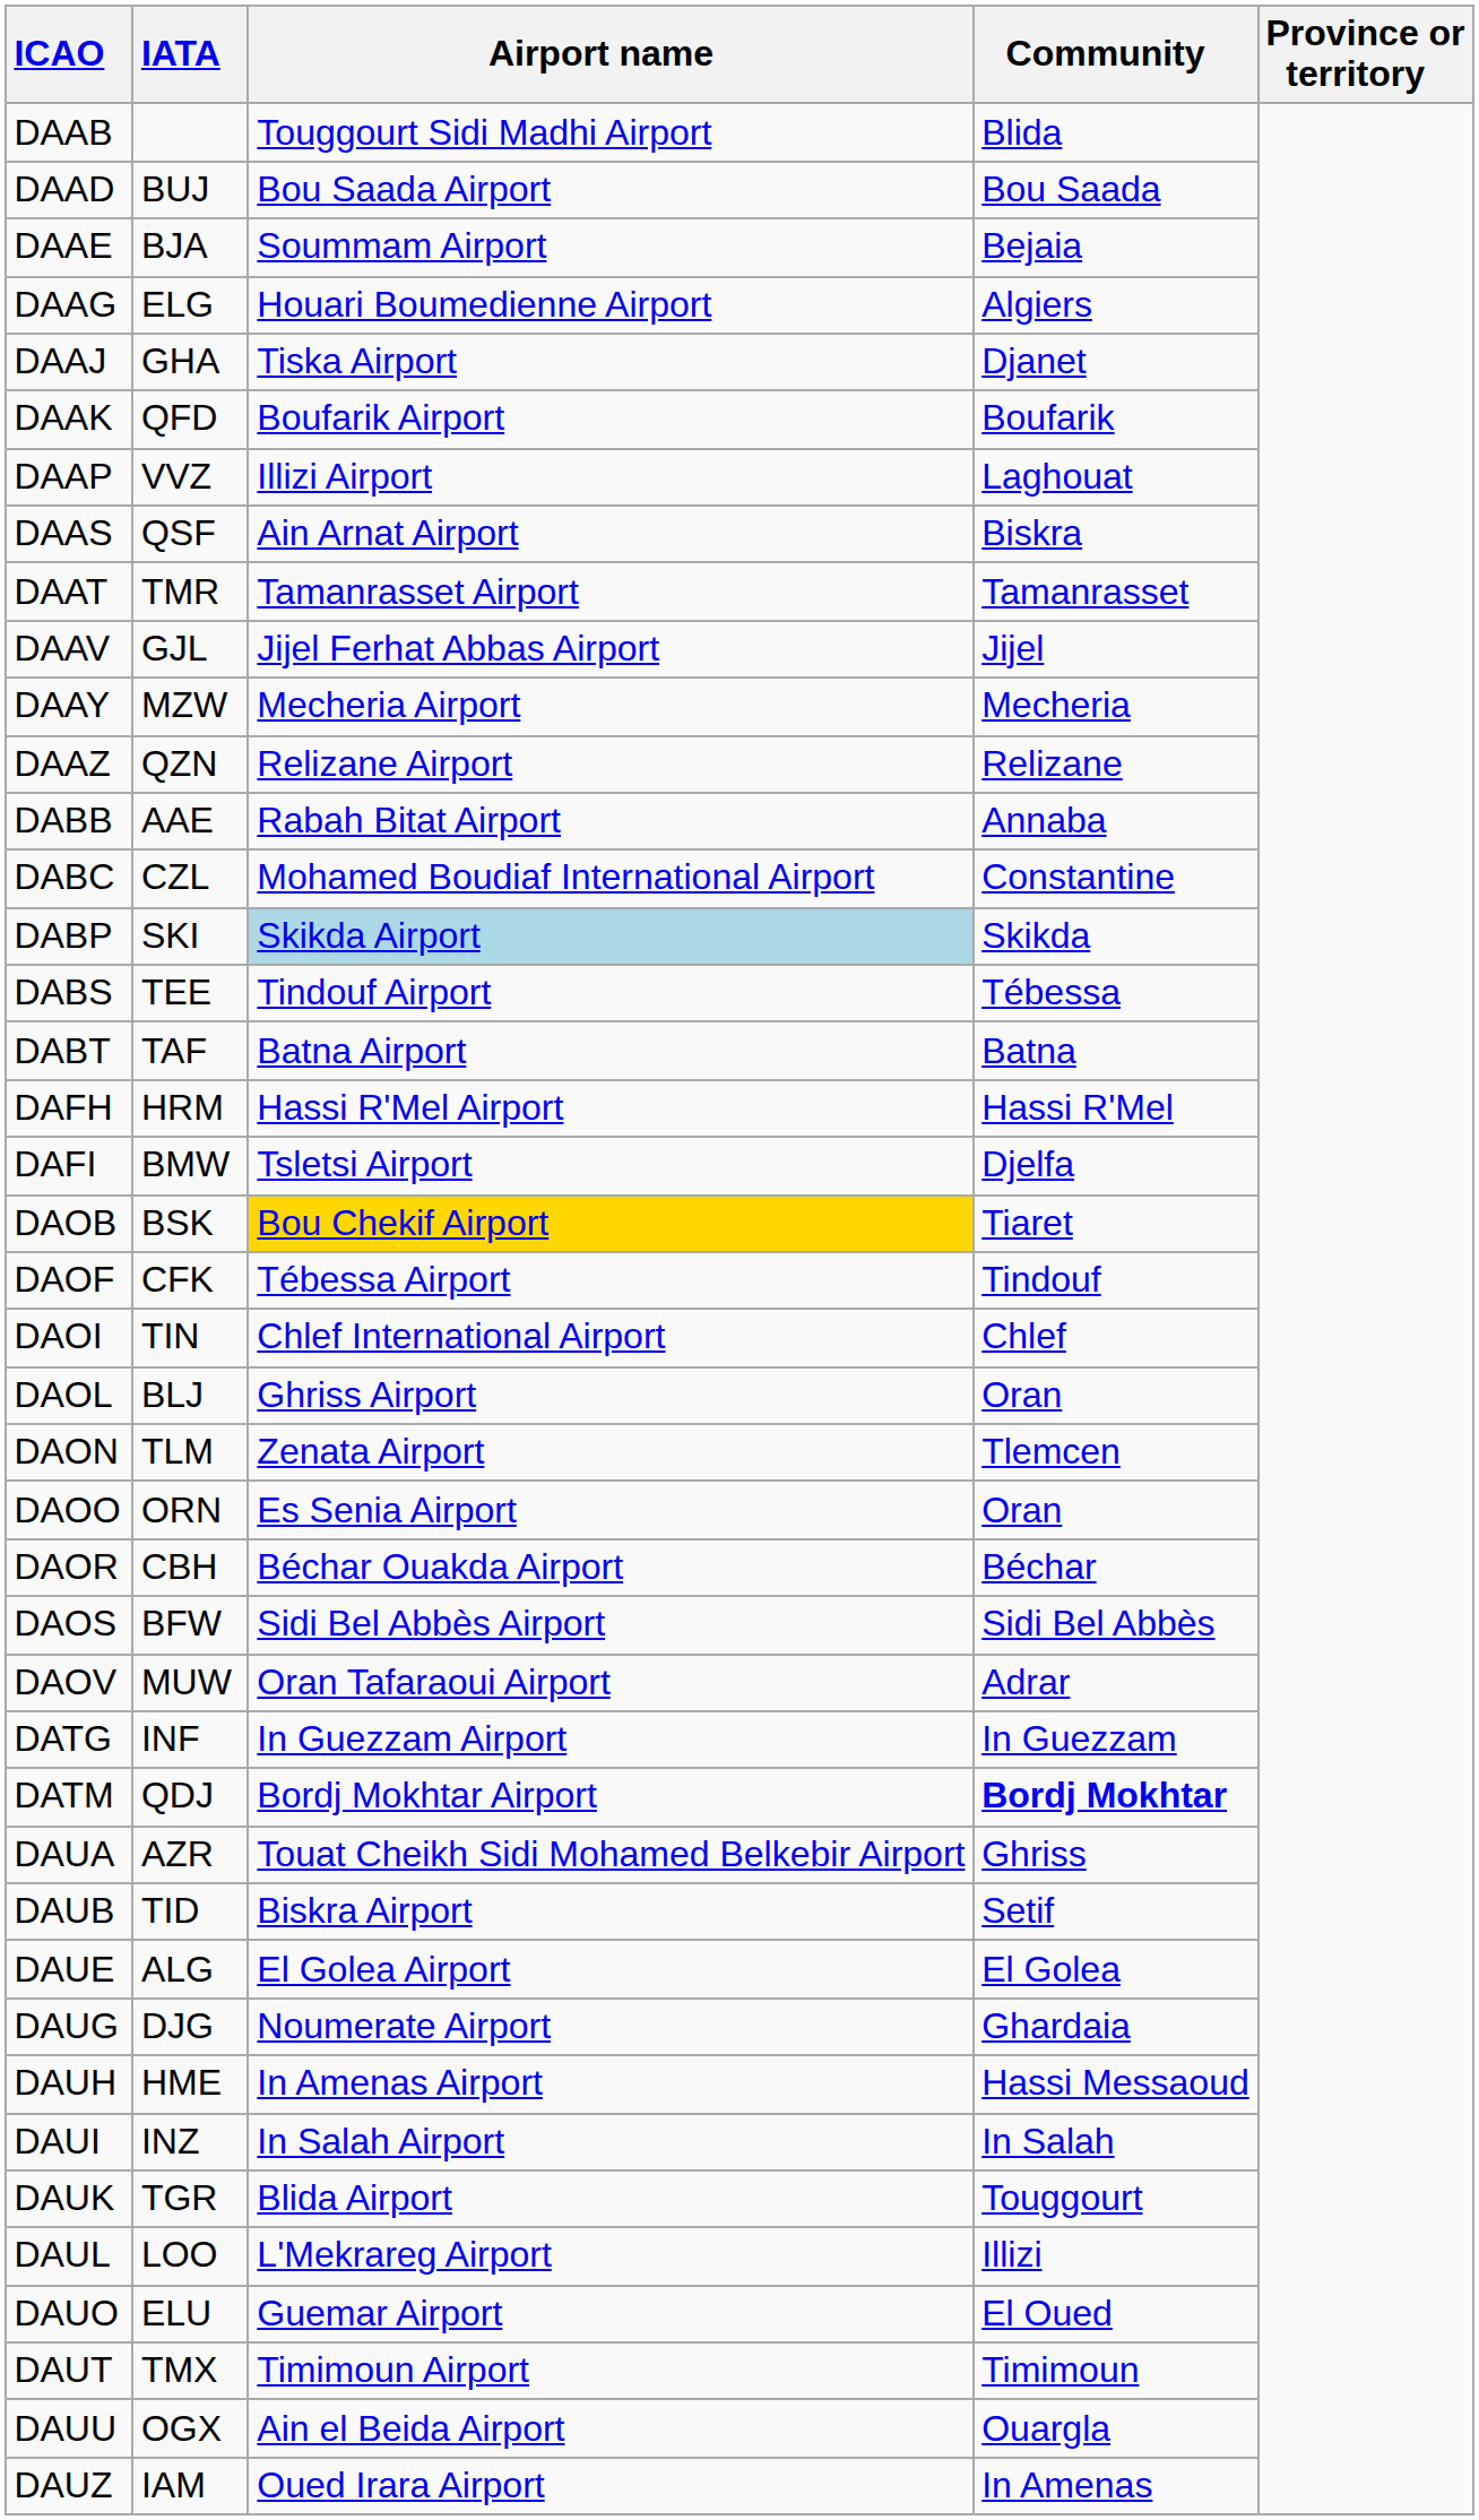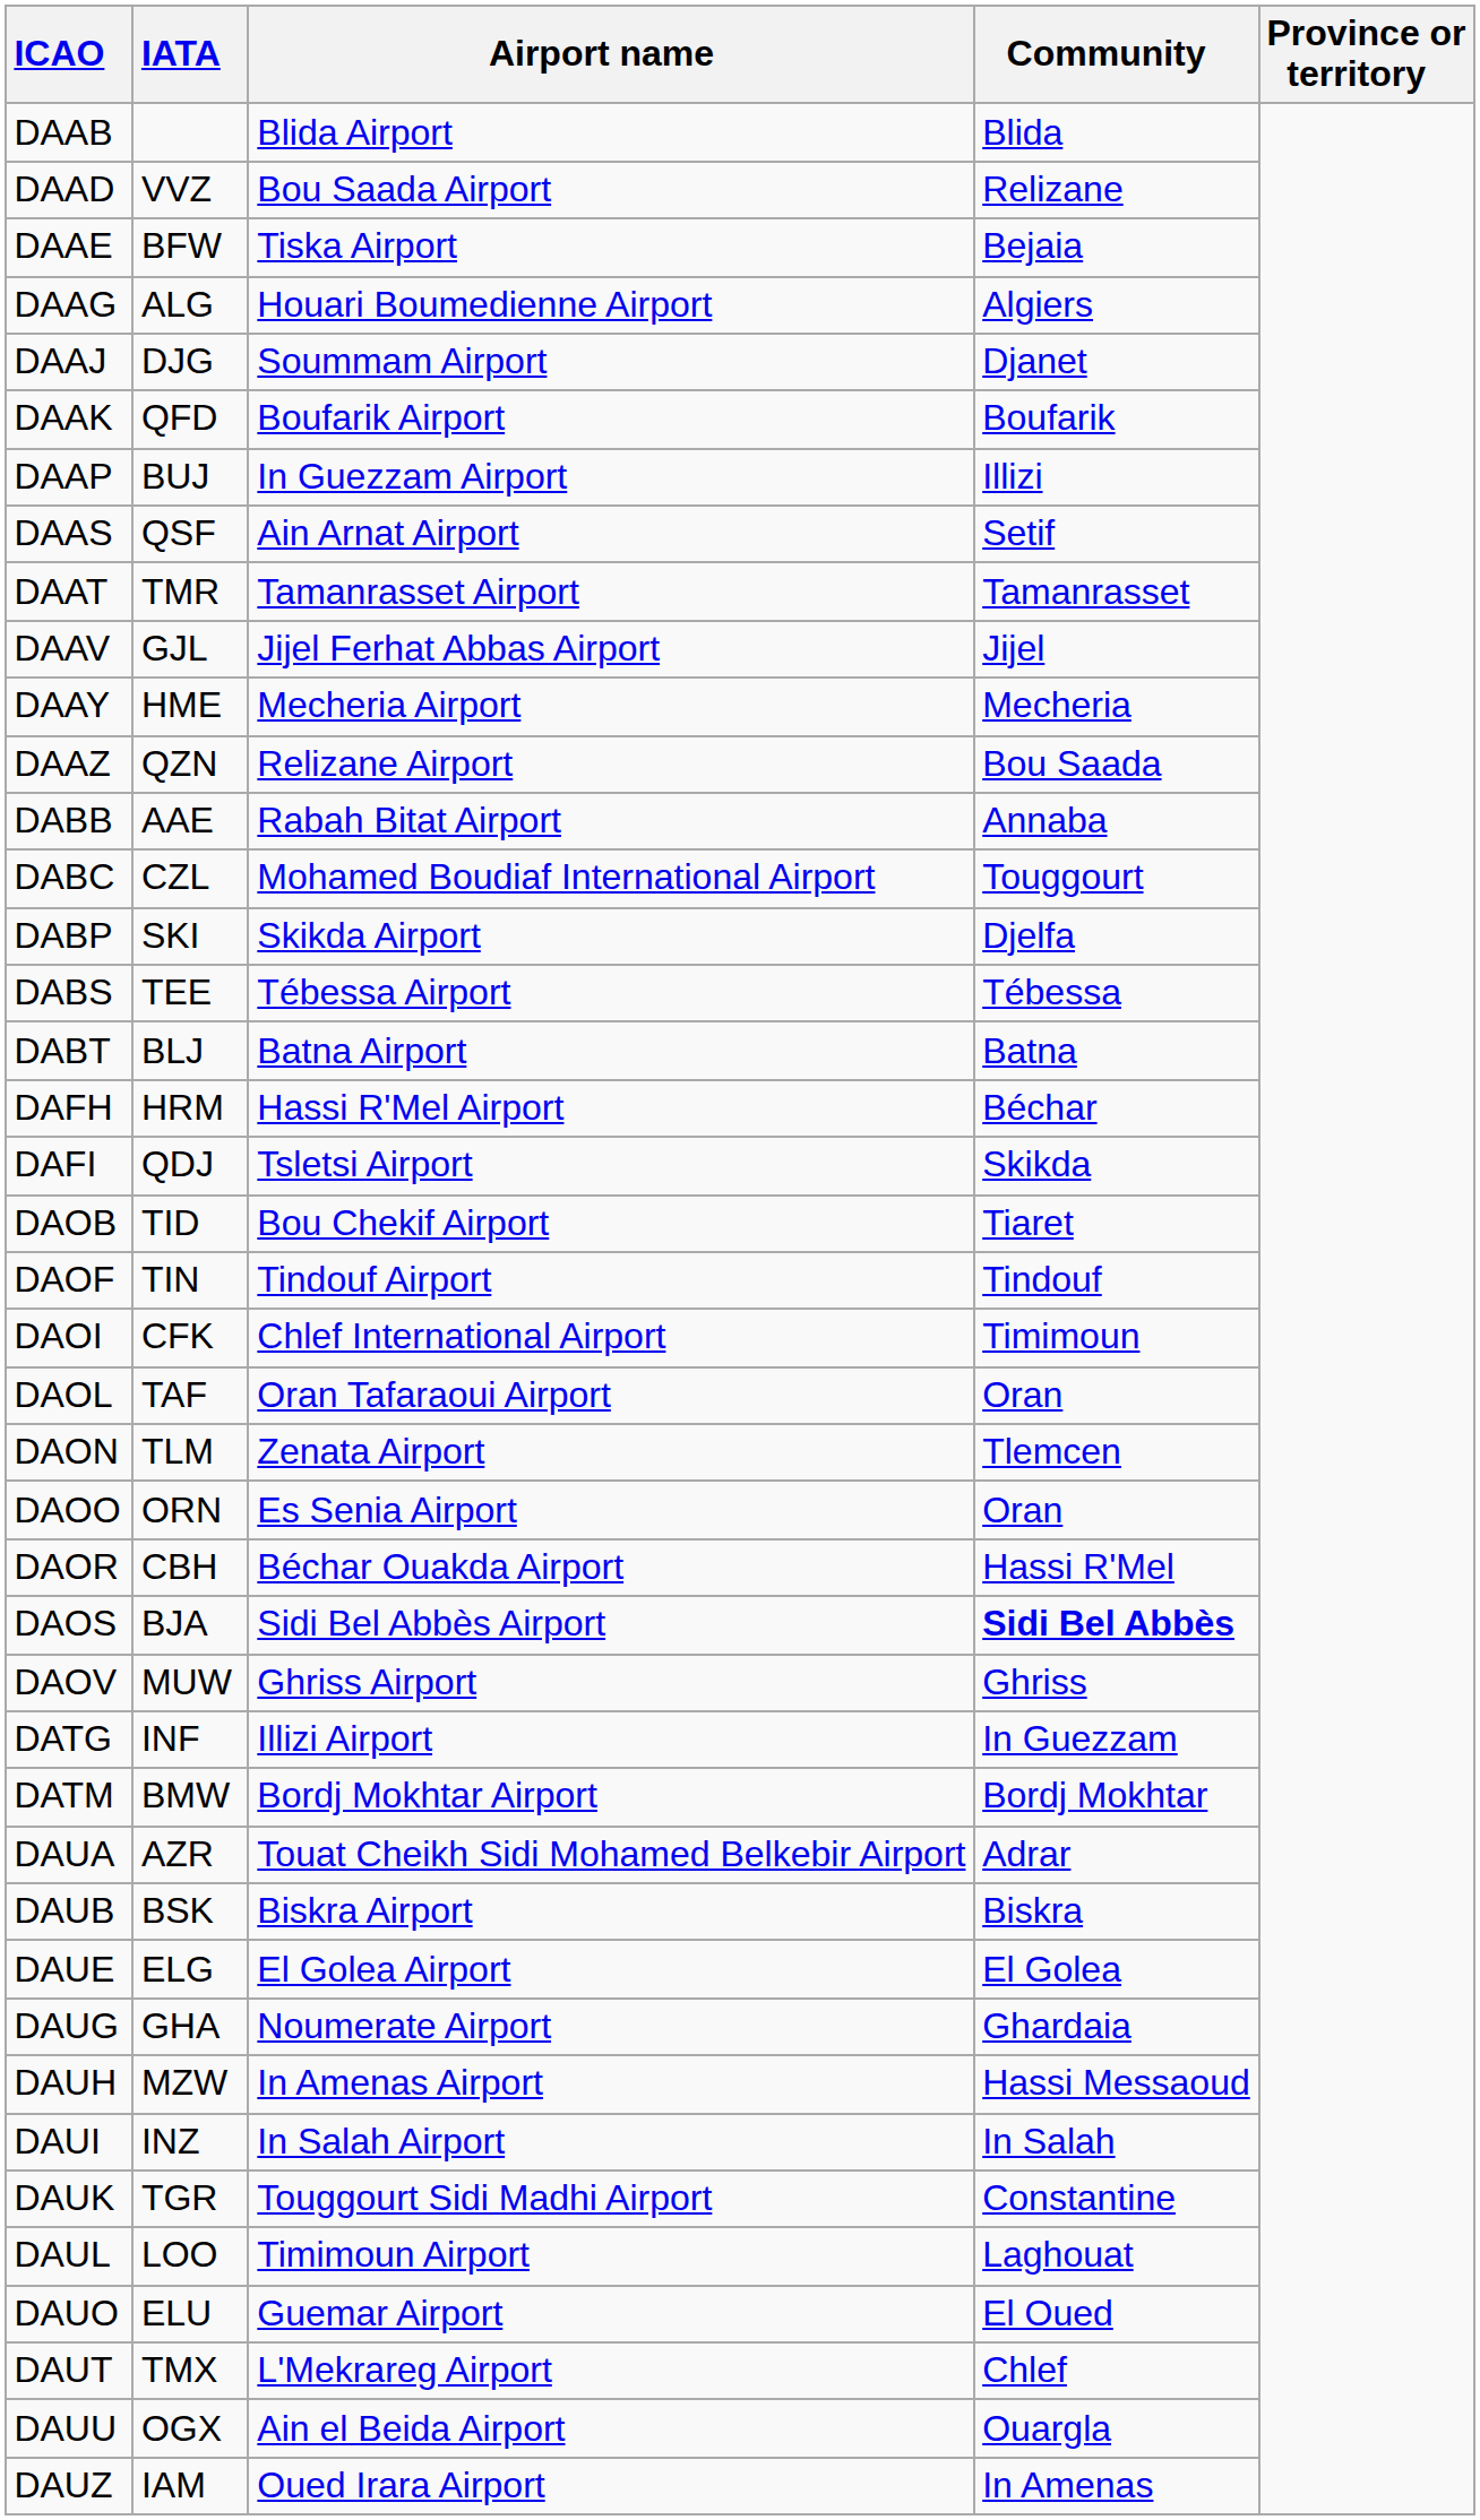 <table class="wikitable" style="width:auto;">
 <tr>
 <th width="*"><a href='#'>ICAO</a>  </th>
 <th width="*"><a href='#'>IATA</a>  </th>
 <th width="*">Airport name  </th>
 <th width="*">Community  </th>
 <th width="*">Province or<br>territory  </th>
 </tr>
 <tr>
 <td>DAAB</td>
 <td></td>
-<td><a href='#'>Touggourt Sidi Madhi Airport</a></td>
+<td><a href='#'>Blida Airport</a></td>
 <td><a href='#'>Blida</a></td>
 </tr>
 <tr>
 <td>DAAD</td>
-<td>BUJ</td>
+<td>VVZ</td>
 <td><a href='#'>Bou Saada Airport</a></td>
-<td><a href='#'>Bou Saada</a></td>
+<td><a href='#'>Relizane</a></td>
 </tr>
 <tr>
 <td>DAAE</td>
-<td>BJA</td>
-<td><a href='#'>Soummam Airport</a></td>
+<td>BFW</td>
+<td><a href='#'>Tiska Airport</a></td>
 <td><a href='#'>Bejaia</a></td>
 </tr>
 <tr>
 <td>DAAG</td>
-<td>ELG</td>
+<td>ALG</td>
 <td><a href='#'>Houari Boumedienne Airport</a></td>
 <td><a href='#'>Algiers</a></td>
 </tr>
 <tr>
 <td>DAAJ</td>
-<td>GHA</td>
-<td><a href='#'>Tiska Airport</a></td>
+<td>DJG</td>
+<td><a href='#'>Soummam Airport</a></td>
 <td><a href='#'>Djanet</a></td>
 </tr>
 <tr>
 <td>DAAK</td>
 <td>QFD</td>
 <td><a href='#'>Boufarik Airport</a></td>
 <td><a href='#'>Boufarik</a></td>
 </tr>
 <tr>
 <td>DAAP</td>
-<td>VVZ</td>
-<td><a href='#'>Illizi Airport</a></td>
-<td><a href='#'>Laghouat</a></td>
+<td>BUJ</td>
+<td><a href='#'>In Guezzam Airport</a></td>
+<td><a href='#'>Illizi</a></td>
 </tr>
 <tr>
 <td>DAAS</td>
 <td>QSF</td>
 <td><a href='#'>Ain Arnat Airport</a></td>
-<td><a href='#'>Biskra</a></td>
+<td><a href='#'>Setif</a></td>
 </tr>
 <tr>
 <td>DAAT</td>
 <td>TMR</td>
 <td><a href='#'>Tamanrasset Airport</a></td>
 <td><a href='#'>Tamanrasset</a></td>
 </tr>
 <tr>
 <td>DAAV</td>
 <td>GJL</td>
 <td><a href='#'>Jijel Ferhat Abbas Airport</a></td>
 <td><a href='#'>Jijel</a></td>
 </tr>
 <tr>
 <td>DAAY</td>
-<td>MZW</td>
+<td>HME</td>
 <td><a href='#'>Mecheria Airport</a></td>
 <td><a href='#'>Mecheria</a></td>
 </tr>
 <tr>
 <td>DAAZ</td>
 <td>QZN</td>
 <td><a href='#'>Relizane Airport</a></td>
-<td><a href='#'>Relizane</a></td>
+<td><a href='#'>Bou Saada</a></td>
 </tr>
 <tr>
 <td>DABB</td>
 <td>AAE</td>
 <td><a href='#'>Rabah Bitat Airport</a></td>
 <td><a href='#'>Annaba</a></td>
 </tr>
 <tr>
 <td>DABC</td>
 <td>CZL</td>
 <td><a href='#'>Mohamed Boudiaf International Airport</a></td>
-<td><a href='#'>Constantine</a></td>
+<td><a href='#'>Touggourt</a></td>
 </tr>
 <tr>
 <td>DABP</td>
 <td>SKI</td>
-<td style="background: lightblue;"><a href='#'>Skikda Airport</a></td>
-<td><a href='#'>Skikda</a></td>
+<td><a href='#'>Skikda Airport</a></td>
+<td><a href='#'>Djelfa</a></td>
 </tr>
 <tr>
 <td>DABS</td>
 <td>TEE</td>
-<td><a href='#'>Tindouf Airport</a></td>
+<td><a href='#'>Tébessa Airport</a></td>
 <td><a href='#'>Tébessa</a></td>
 </tr>
 <tr>
 <td>DABT</td>
-<td>TAF</td>
+<td>BLJ</td>
 <td><a href='#'>Batna Airport</a></td>
 <td><a href='#'>Batna</a></td>
 </tr>
 <tr>
 <td>DAFH</td>
 <td>HRM</td>
 <td><a href='#'>Hassi R'Mel Airport</a></td>
-<td><a href='#'>Hassi R'Mel</a></td>
+<td><a href='#'>Béchar</a></td>
 </tr>
 <tr>
 <td>DAFI</td>
-<td>BMW</td>
+<td>QDJ</td>
 <td><a href='#'>Tsletsi Airport</a></td>
-<td><a href='#'>Djelfa</a></td>
+<td><a href='#'>Skikda</a></td>
 </tr>
 <tr>
 <td>DAOB</td>
-<td>BSK</td>
-<td style="background: gold;"><a href='#'>Bou Chekif Airport</a></td>
+<td>TID</td>
+<td><a href='#'>Bou Chekif Airport</a></td>
 <td><a href='#'>Tiaret</a></td>
 </tr>
 <tr>
 <td>DAOF</td>
-<td>CFK</td>
-<td><a href='#'>Tébessa Airport</a></td>
+<td>TIN</td>
+<td><a href='#'>Tindouf Airport</a></td>
 <td><a href='#'>Tindouf</a></td>
 </tr>
 <tr>
 <td>DAOI</td>
-<td>TIN</td>
+<td>CFK</td>
 <td><a href='#'>Chlef International Airport</a></td>
-<td><a href='#'>Chlef</a></td>
+<td><a href='#'>Timimoun</a></td>
 </tr>
 <tr>
 <td>DAOL</td>
-<td>BLJ</td>
-<td><a href='#'>Ghriss Airport</a></td>
+<td>TAF</td>
+<td><a href='#'>Oran Tafaraoui Airport</a></td>
 <td><a href='#'>Oran</a></td>
 </tr>
 <tr>
 <td>DAON</td>
 <td>TLM</td>
 <td><a href='#'>Zenata Airport</a></td>
 <td><a href='#'>Tlemcen</a></td>
 </tr>
 <tr>
 <td>DAOO</td>
 <td>ORN</td>
 <td><a href='#'>Es Senia Airport</a></td>
 <td><a href='#'>Oran</a></td>
 </tr>
 <tr>
 <td>DAOR</td>
 <td>CBH</td>
 <td><a href='#'>Béchar Ouakda Airport</a></td>
-<td><a href='#'>Béchar</a></td>
+<td><a href='#'>Hassi R'Mel</a></td>
 </tr>
 <tr>
 <td>DAOS</td>
-<td>BFW</td>
+<td>BJA</td>
 <td><a href='#'>Sidi Bel Abbès Airport</a></td>
-<td><a href='#'>Sidi Bel Abbès</a></td>
+<td><strong><a href='#'>Sidi Bel Abbès</a></strong></td>
 </tr>
 <tr>
 <td>DAOV</td>
 <td>MUW</td>
-<td><a href='#'>Oran Tafaraoui Airport</a></td>
-<td><a href='#'>Adrar</a></td>
+<td><a href='#'>Ghriss Airport</a></td>
+<td><a href='#'>Ghriss</a></td>
 </tr>
 <tr>
 <td>DATG</td>
 <td>INF</td>
-<td><a href='#'>In Guezzam Airport</a></td>
+<td><a href='#'>Illizi Airport</a></td>
 <td><a href='#'>In Guezzam</a></td>
 </tr>
 <tr>
 <td>DATM</td>
-<td>QDJ</td>
+<td>BMW</td>
 <td><a href='#'>Bordj Mokhtar Airport</a></td>
-<td><strong><a href='#'>Bordj Mokhtar</a></strong></td>
+<td><a href='#'>Bordj Mokhtar</a></td>
 </tr>
 <tr>
 <td>DAUA</td>
 <td>AZR</td>
 <td><a href='#'>Touat Cheikh Sidi Mohamed Belkebir Airport</a></td>
-<td><a href='#'>Ghriss</a></td>
+<td><a href='#'>Adrar</a></td>
 </tr>
 <tr>
 <td>DAUB</td>
-<td>TID</td>
+<td>BSK</td>
 <td><a href='#'>Biskra Airport</a></td>
-<td><a href='#'>Setif</a></td>
+<td><a href='#'>Biskra</a></td>
 </tr>
 <tr>
 <td>DAUE</td>
-<td>ALG</td>
+<td>ELG</td>
 <td><a href='#'>El Golea Airport</a></td>
 <td><a href='#'>El Golea</a></td>
 </tr>
 <tr>
 <td>DAUG</td>
-<td>DJG</td>
+<td>GHA</td>
 <td><a href='#'>Noumerate Airport</a></td>
 <td><a href='#'>Ghardaia</a></td>
 </tr>
 <tr>
 <td>DAUH</td>
-<td>HME</td>
+<td>MZW</td>
 <td><a href='#'>In Amenas Airport</a></td>
 <td><a href='#'>Hassi Messaoud</a></td>
 </tr>
 <tr>
 <td>DAUI</td>
 <td>INZ</td>
 <td><a href='#'>In Salah Airport</a></td>
 <td><a href='#'>In Salah</a></td>
 </tr>
 <tr>
 <td>DAUK</td>
 <td>TGR</td>
-<td><a href='#'>Blida Airport</a></td>
-<td><a href='#'>Touggourt</a></td>
+<td><a href='#'>Touggourt Sidi Madhi Airport</a></td>
+<td><a href='#'>Constantine</a></td>
 </tr>
 <tr>
 <td>DAUL</td>
 <td>LOO</td>
-<td><a href='#'>L'Mekrareg Airport</a></td>
-<td><a href='#'>Illizi</a></td>
+<td><a href='#'>Timimoun Airport</a></td>
+<td><a href='#'>Laghouat</a></td>
 </tr>
 <tr>
 <td>DAUO</td>
 <td>ELU</td>
 <td><a href='#'>Guemar Airport</a></td>
 <td><a href='#'>El Oued</a></td>
 </tr>
 <tr>
 <td>DAUT</td>
 <td>TMX</td>
-<td><a href='#'>Timimoun Airport</a></td>
-<td><a href='#'>Timimoun</a></td>
+<td><a href='#'>L'Mekrareg Airport</a></td>
+<td><a href='#'>Chlef</a></td>
 </tr>
 <tr>
 <td>DAUU</td>
 <td>OGX</td>
 <td><a href='#'>Ain el Beida Airport</a></td>
 <td><a href='#'>Ouargla</a></td>
 </tr>
 <tr>
 <td>DAUZ</td>
 <td>IAM</td>
 <td><a href='#'>Oued Irara Airport</a></td>
 <td><a href='#'>In Amenas</a></td>
 </tr>
 </table>
